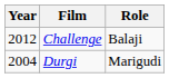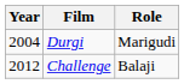 <table class="wikitable sortable">
 <tr>
 <th scope="col">Year</th>
 <th scope="col">Film</th>
 <th scope="col">Role</th>
 </tr>
 <tr>
+<td>2004</td>
+<td><em><a href='#'>Durgi</a></em></td>
+<td>Marigudi</td>
+</tr>
+<tr>
 <td>2012</td>
 <td><em><a href='#'>Challenge</a></em></td>
 <td>Balaji</td>
 </tr>
-<tr>
-<td>2004</td>
-<td><em><a href='#'>Durgi</a></em></td>
-<td>Marigudi</td>
-</tr>
 </table>
